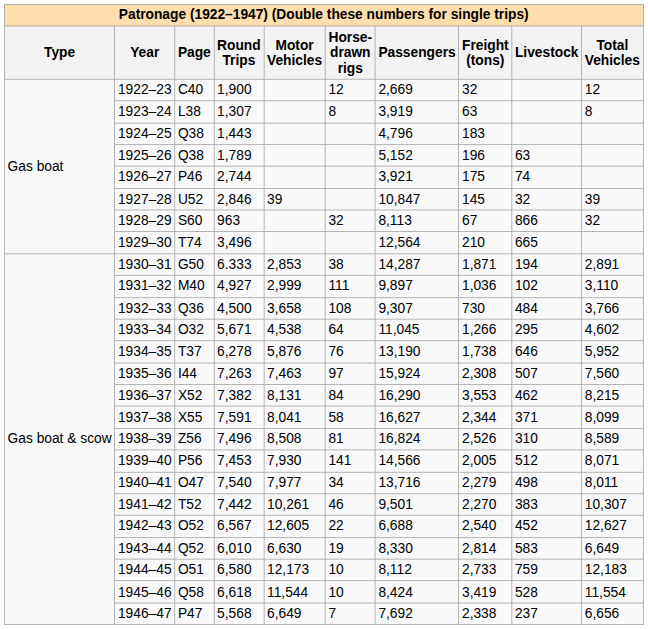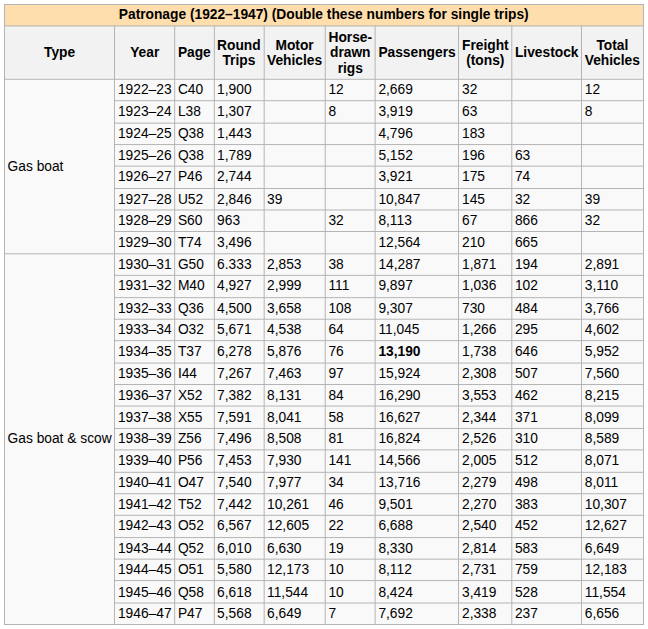 <table class="wikitable">
 <tr>
 <th colspan="10" style="background:#ffdead;">Patronage (1922–1947) (Double these numbers for single trips)</th>
 </tr>
 <tr>
 <th>Type</th>
 <th>Year</th>
 <th>Page</th>
 <th>Round <br> Trips</th>
 <th>Motor <br> Vehicles</th>
 <th>Horse- <br> drawn <br> rigs</th>
 <th>Passengers</th>
 <th>Freight <br> (tons)</th>
 <th>Livestock</th>
 <th>Total <br> Vehicles</th>
 </tr>
 <tr>
 <td rowspan=8>Gas boat</td>
 <td>1922–23</td>
 <td>C40</td>
 <td>1,900</td>
 <td></td>
 <td>12</td>
 <td>2,669</td>
 <td>32</td>
 <td></td>
 <td>12</td>
 </tr>
 <tr>
 <td>1923–24</td>
 <td>L38</td>
 <td>1,307</td>
 <td></td>
 <td>8</td>
 <td>3,919</td>
 <td>63</td>
 <td></td>
 <td>8</td>
 </tr>
 <tr>
 <td>1924–25</td>
 <td>Q38</td>
 <td>1,443</td>
 <td></td>
 <td></td>
 <td>4,796</td>
 <td>183</td>
 <td></td>
 <td></td>
 </tr>
 <tr>
 <td>1925–26</td>
 <td>Q38</td>
 <td>1,789</td>
 <td></td>
 <td></td>
 <td>5,152</td>
 <td>196</td>
 <td>63</td>
 <td></td>
 </tr>
 <tr>
 <td>1926–27</td>
 <td>P46</td>
 <td>2,744</td>
 <td></td>
 <td></td>
 <td>3,921</td>
 <td>175</td>
 <td>74</td>
 <td></td>
 </tr>
 <tr>
 <td>1927–28</td>
 <td>U52</td>
 <td>2,846</td>
 <td>39</td>
 <td></td>
 <td>10,847</td>
 <td>145</td>
 <td>32</td>
 <td>39</td>
 </tr>
 <tr>
 <td>1928–29</td>
 <td>S60</td>
 <td>963</td>
 <td></td>
 <td>32</td>
 <td>8,113</td>
 <td>67</td>
 <td>866</td>
 <td>32</td>
 </tr>
 <tr>
 <td>1929–30</td>
 <td>T74</td>
 <td>3,496</td>
 <td></td>
 <td></td>
 <td>12,564</td>
 <td>210</td>
 <td>665</td>
 <td></td>
 </tr>
 <tr>
 <td rowspan=17>Gas boat & scow</td>
 <td>1930–31</td>
 <td>G50</td>
 <td>6.333</td>
 <td>2,853</td>
 <td>38</td>
 <td>14,287</td>
 <td>1,871</td>
 <td>194</td>
 <td>2,891</td>
 </tr>
 <tr>
 <td>1931–32</td>
 <td>M40</td>
 <td>4,927</td>
 <td>2,999</td>
 <td>111</td>
 <td>9,897</td>
 <td>1,036</td>
 <td>102</td>
 <td>3,110</td>
 </tr>
 <tr>
 <td>1932–33</td>
 <td>Q36</td>
 <td>4,500</td>
 <td>3,658</td>
 <td>108</td>
 <td>9,307</td>
 <td>730</td>
 <td>484</td>
 <td>3,766</td>
 </tr>
 <tr>
 <td>1933–34</td>
 <td>O32</td>
 <td>5,671</td>
 <td>4,538</td>
 <td>64</td>
 <td>11,045</td>
 <td>1,266</td>
 <td>295</td>
 <td>4,602</td>
 </tr>
 <tr>
 <td>1934–35</td>
 <td>T37</td>
 <td>6,278</td>
 <td>5,876</td>
 <td>76</td>
-<td>13,190</td>
+<td><strong>13,190</strong></td>
 <td>1,738</td>
 <td>646</td>
 <td>5,952</td>
 </tr>
 <tr>
 <td>1935–36</td>
 <td>I44</td>
-<td>7,263</td>
+<td>7,267</td>
 <td>7,463</td>
 <td>97</td>
 <td>15,924</td>
 <td>2,308</td>
 <td>507</td>
 <td>7,560</td>
 </tr>
 <tr>
 <td>1936–37</td>
 <td>X52</td>
 <td>7,382</td>
 <td>8,131</td>
 <td>84</td>
 <td>16,290</td>
 <td>3,553</td>
 <td>462</td>
 <td>8,215</td>
 </tr>
 <tr>
 <td>1937–38</td>
 <td>X55</td>
 <td>7,591</td>
 <td>8,041</td>
 <td>58</td>
 <td>16,627</td>
 <td>2,344</td>
 <td>371</td>
 <td>8,099</td>
 </tr>
 <tr>
 <td>1938–39</td>
 <td>Z56</td>
 <td>7,496</td>
 <td>8,508</td>
 <td>81</td>
 <td>16,824</td>
 <td>2,526</td>
 <td>310</td>
 <td>8,589</td>
 </tr>
 <tr>
 <td>1939–40</td>
 <td>P56</td>
 <td>7,453</td>
 <td>7,930</td>
 <td>141</td>
 <td>14,566</td>
 <td>2,005</td>
 <td>512</td>
 <td>8,071</td>
 </tr>
 <tr>
 <td>1940–41</td>
 <td>O47</td>
 <td>7,540</td>
 <td>7,977</td>
 <td>34</td>
 <td>13,716</td>
 <td>2,279</td>
 <td>498</td>
 <td>8,011</td>
 </tr>
 <tr>
 <td>1941–42</td>
 <td>T52</td>
 <td>7,442</td>
 <td>10,261</td>
 <td>46</td>
 <td>9,501</td>
 <td>2,270</td>
 <td>383</td>
 <td>10,307</td>
 </tr>
 <tr>
 <td>1942–43</td>
 <td>O52</td>
 <td>6,567</td>
 <td>12,605</td>
 <td>22</td>
 <td>6,688</td>
 <td>2,540</td>
 <td>452</td>
 <td>12,627</td>
 </tr>
 <tr>
 <td>1943–44</td>
 <td>Q52</td>
 <td>6,010</td>
 <td>6,630</td>
 <td>19</td>
 <td>8,330</td>
 <td>2,814</td>
 <td>583</td>
 <td>6,649</td>
 </tr>
 <tr>
 <td>1944–45</td>
 <td>O51</td>
-<td>6,580</td>
+<td>5,580</td>
 <td>12,173</td>
 <td>10</td>
 <td>8,112</td>
-<td>2,733</td>
+<td>2,731</td>
 <td>759</td>
 <td>12,183</td>
 </tr>
 <tr>
 <td>1945–46</td>
 <td>Q58</td>
 <td>6,618</td>
 <td>11,544</td>
 <td>10</td>
 <td>8,424</td>
 <td>3,419</td>
 <td>528</td>
 <td>11,554</td>
 </tr>
 <tr>
 <td>1946–47</td>
 <td>P47</td>
 <td>5,568</td>
 <td>6,649</td>
 <td>7</td>
 <td>7,692</td>
 <td>2,338</td>
 <td>237</td>
 <td>6,656</td>
 </tr>
 </table>
